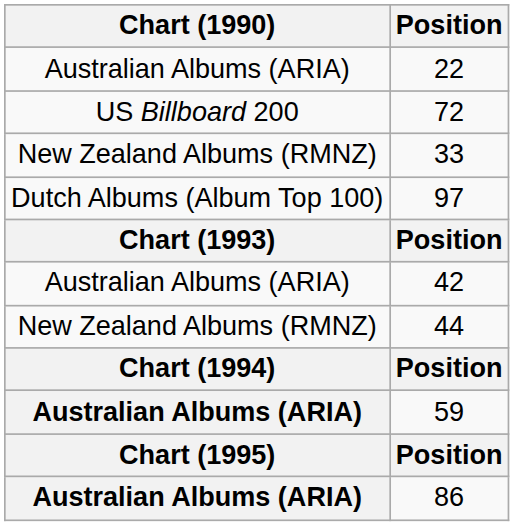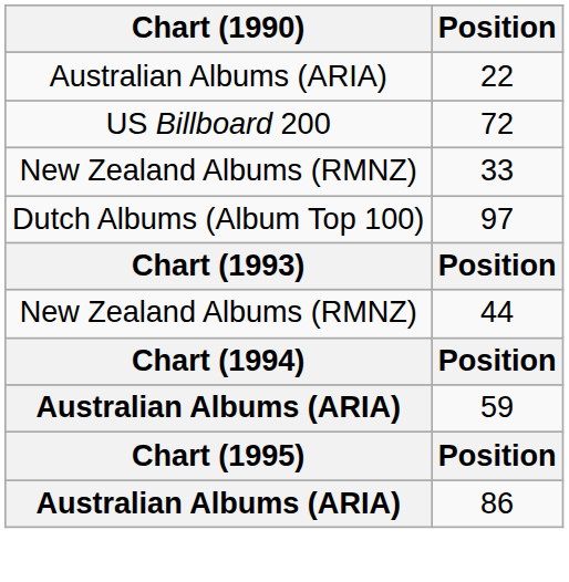 <table class="wikitable plainrowheaders" style="text-align:center">
 <tr>
 <th>Chart (1990)</th>
 <th>Position</th>
 </tr>
 <tr>
 <td>Australian Albums (ARIA)</td>
 <td align="center">22</td>
 </tr>
 <tr>
 <td>US <em>Billboard</em> 200</td>
 <td align="center">72</td>
 </tr>
 <tr>
 <td>New Zealand Albums (RMNZ)</td>
 <td align="center">33</td>
 </tr>
 <tr>
 <td>Dutch Albums (Album Top 100)</td>
 <td align="center">97</td>
 </tr>
 <tr>
 <th>Chart (1993)</th>
 <th>Position</th>
 </tr>
 <tr>
-<td>Australian Albums (ARIA)</td>
-<td align="center">42</td>
-</tr>
-<tr>
 <td>New Zealand Albums (RMNZ)</td>
 <td align="center">44</td>
 </tr>
 <tr>
 <th>Chart (1994)</th>
 <th>Position</th>
 </tr>
 <tr>
 <th scope="row">Australian Albums (ARIA)</th>
 <td align="center">59</td>
 </tr>
 <tr>
 <th>Chart (1995)</th>
 <th>Position</th>
 </tr>
 <tr>
 <th scope="row">Australian Albums (ARIA)</th>
 <td>86</td>
 </tr>
 </table>
